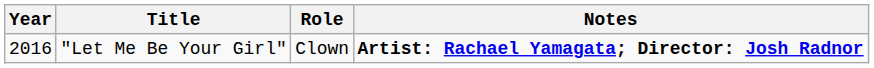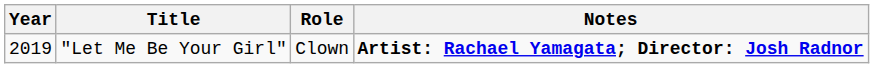 <table class="wikitable sortable">
 <tr>
 <th>Year</th>
 <th>Title</th>
 <th>Role</th>
 <th class="unsortable">Notes</th>
 </tr>
 <tr>
-<td>2016</td>
+<td>2019</td>
 <td>"Let Me Be Your Girl"</td>
 <td>Clown</td>
 <td><strong>Artist: <a href='#'>Rachael Yamagata</a>; Director: <a href='#'>Josh Radnor</a></strong></td>
 </tr>
 </table>
